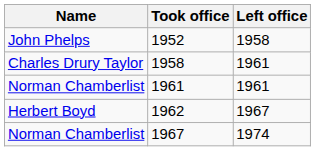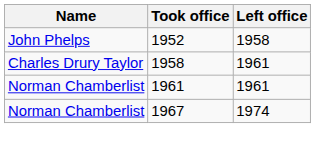 <table class="wikitable">
 <tr>
 <th>Name</th>
 <th>Took office</th>
 <th>Left office</th>
 </tr>
 <tr>
 <td><a href='#'>John Phelps</a></td>
 <td>1952</td>
 <td>1958</td>
 </tr>
 <tr>
 <td><a href='#'>Charles Drury Taylor</a></td>
 <td>1958</td>
 <td>1961</td>
 </tr>
 <tr>
 <td><a href='#'>Norman Chamberlist</a></td>
 <td>1961</td>
 <td>1961</td>
 </tr>
 <tr>
-<td><a href='#'>Herbert Boyd</a></td>
-<td>1962</td>
-<td>1967</td>
-</tr>
-<tr>
 <td><a href='#'>Norman Chamberlist</a></td>
 <td>1967</td>
 <td>1974</td>
 </tr>
 </table>
